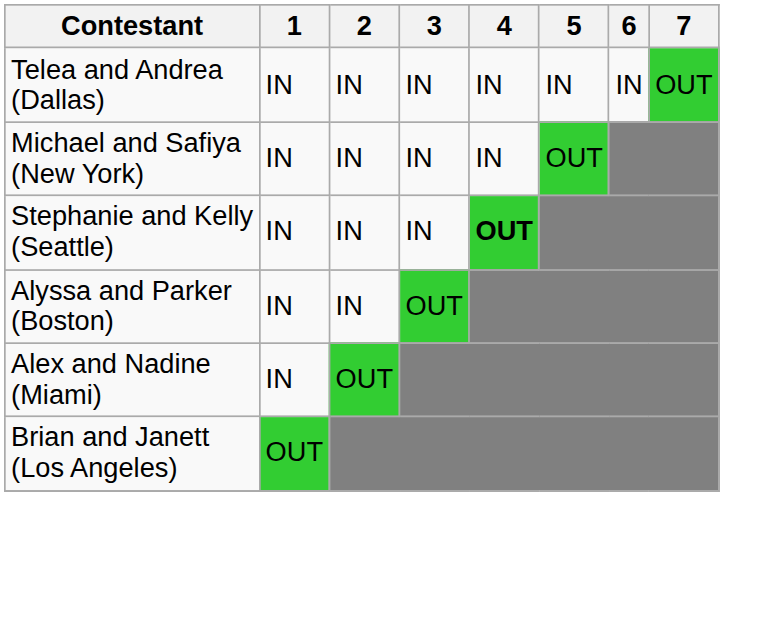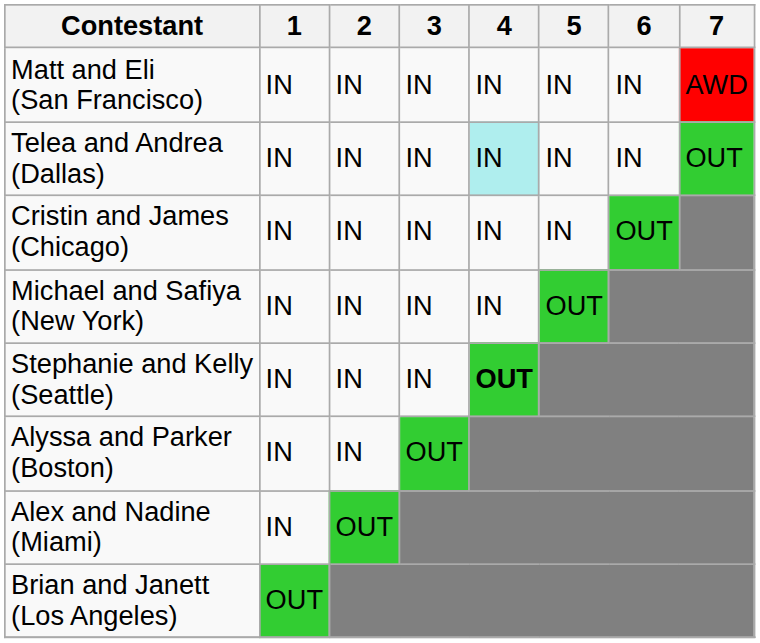 <table class="wikitable">
 <tr>
 <th>Contestant</th>
 <th>1</th>
 <th>2</th>
 <th>3</th>
 <th>4</th>
 <th>5</th>
 <th>6</th>
 <th>7</th>
 </tr>
 <tr>
-<td>Telea and Andrea<br> (Dallas)</td>
+<td>Matt and Eli <br> (San Francisco)</td>
 <td>IN</td>
 <td>IN</td>
 <td>IN</td>
 <td>IN</td>
 <td>IN</td>
 <td>IN</td>
+<td style="background-color:red">AWD</td>
+</tr>
+<tr>
+<td>Telea and Andrea<br> (Dallas)</td>
+<td>IN</td>
+<td>IN</td>
+<td>IN</td>
+<td style="background: paleturquoise;">IN</td>
+<td>IN</td>
+<td>IN</td>
 <td style="background-color:limegreen">OUT</td>
+</tr>
+<tr>
+<td>Cristin and James <br> (Chicago)</td>
+<td>IN</td>
+<td>IN</td>
+<td>IN</td>
+<td>IN</td>
+<td>IN</td>
+<td style="background-color:limegreen">OUT</td>
+<td style="background:gray;"></td>
 </tr>
 <tr>
 <td>Michael and Safiya <br> (New York)</td>
 <td>IN</td>
 <td>IN</td>
 <td>IN</td>
 <td>IN</td>
 <td style="background-color:limegreen">OUT</td>
 <td style="background:gray;" colspan="2"></td>
 </tr>
 <tr>
 <td>Stephanie and Kelly <br> (Seattle)</td>
 <td>IN</td>
 <td>IN</td>
 <td>IN</td>
 <td style="background-color:limegreen"><strong>OUT</strong></td>
 <td style="background:gray;" colspan="3"></td>
 </tr>
 <tr>
 <td>Alyssa and Parker <br> (Boston)</td>
 <td>IN</td>
 <td>IN</td>
 <td style="background-color:limegreen">OUT</td>
 <td style="background:gray;" colspan="4"></td>
 </tr>
 <tr>
 <td>Alex and Nadine <br> (Miami)</td>
 <td>IN</td>
 <td style="background-color:limegreen">OUT</td>
 <td style="background:gray;" colspan="5"></td>
 </tr>
 <tr>
 <td>Brian and Janett <br> (Los Angeles)</td>
 <td style="background-color:limegreen">OUT</td>
 <td style="background:gray;" colspan="6"></td>
 </tr>
 <tr>
 </tr>
 </table>
